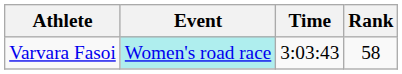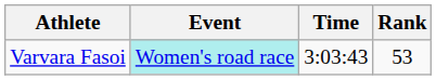 <table class="wikitable" style="font-size:90%">
 <tr>
 <th>Athlete</th>
 <th>Event</th>
 <th>Time</th>
 <th>Rank</th>
 </tr>
 <tr align=center>
 <td align=left><a href='#'>Varvara Fasoi</a></td>
 <td align=left style="background: paleturquoise;"><a href='#'>Women's road race</a></td>
 <td>3:03:43</td>
-<td>58</td>
+<td>53</td>
 </tr>
 </table>
